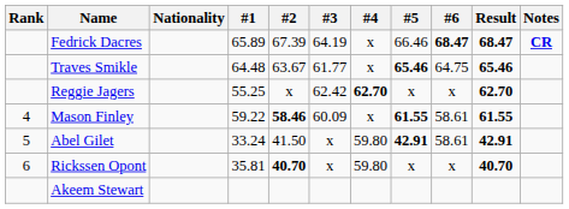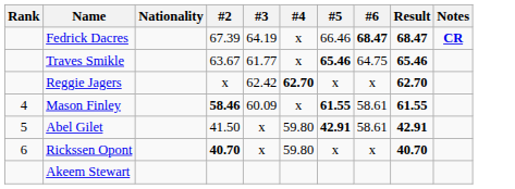 <table class="wikitable sortable" style="text-align:center;font-size:95%">
 <tr>
 <th>Rank</th>
 <th>Name</th>
 <th>Nationality</th>
-<th>#1</th>
 <th>#2</th>
 <th>#3</th>
 <th>#4</th>
 <th>#5</th>
 <th>#6</th>
 <th>Result</th>
 <th>Notes</th>
 </tr>
 <tr>
 <td></td>
 <td align=left><a href='#'>Fedrick Dacres</a></td>
 <td align=left></td>
-<td>65.89</td>
 <td>67.39</td>
 <td>64.19</td>
 <td>x</td>
 <td>66.46</td>
 <td><strong>68.47</strong></td>
 <td><strong>68.47</strong></td>
 <td><strong><a href='#'>CR</a></strong></td>
 </tr>
 <tr>
 <td></td>
 <td align=left><a href='#'>Traves Smikle</a></td>
 <td align=left></td>
-<td>64.48</td>
 <td>63.67</td>
 <td>61.77</td>
 <td>x</td>
 <td><strong>65.46</strong></td>
 <td>64.75</td>
 <td><strong>65.46</strong></td>
 <td></td>
 </tr>
 <tr>
 <td></td>
 <td align=left><a href='#'>Reggie Jagers</a></td>
 <td align=left></td>
-<td>55.25</td>
 <td>x</td>
 <td>62.42</td>
 <td><strong>62.70</strong></td>
 <td>x</td>
 <td>x</td>
 <td><strong>62.70</strong></td>
 <td></td>
 </tr>
 <tr>
 <td>4</td>
 <td align=left><a href='#'>Mason Finley</a></td>
 <td align=left></td>
-<td>59.22</td>
 <td><strong>58.46</strong></td>
 <td>60.09</td>
 <td>x</td>
 <td><strong>61.55</strong></td>
 <td>58.61</td>
 <td><strong>61.55</strong></td>
 <td></td>
 </tr>
 <tr>
 <td>5</td>
 <td align=left><a href='#'>Abel Gilet</a></td>
 <td align=left></td>
-<td>33.24</td>
 <td>41.50</td>
 <td>x</td>
 <td>59.80</td>
 <td><strong>42.91</strong></td>
 <td>58.61</td>
 <td><strong>42.91</strong></td>
 <td></td>
 </tr>
 <tr>
 <td>6</td>
 <td align=left><a href='#'>Rickssen Opont</a></td>
 <td align=left></td>
-<td>35.81</td>
 <td><strong>40.70</strong></td>
 <td>x</td>
 <td>59.80</td>
 <td>x</td>
 <td>x</td>
 <td><strong>40.70</strong></td>
 <td></td>
 </tr>
 <tr>
 <td></td>
 <td align=left><a href='#'>Akeem Stewart</a></td>
 <td align=left></td>
 <td></td>
 <td></td>
 <td></td>
 <td></td>
 <td></td>
-<td></td>
 <td><strong></strong></td>
 <td></td>
 </tr>
 </table>
